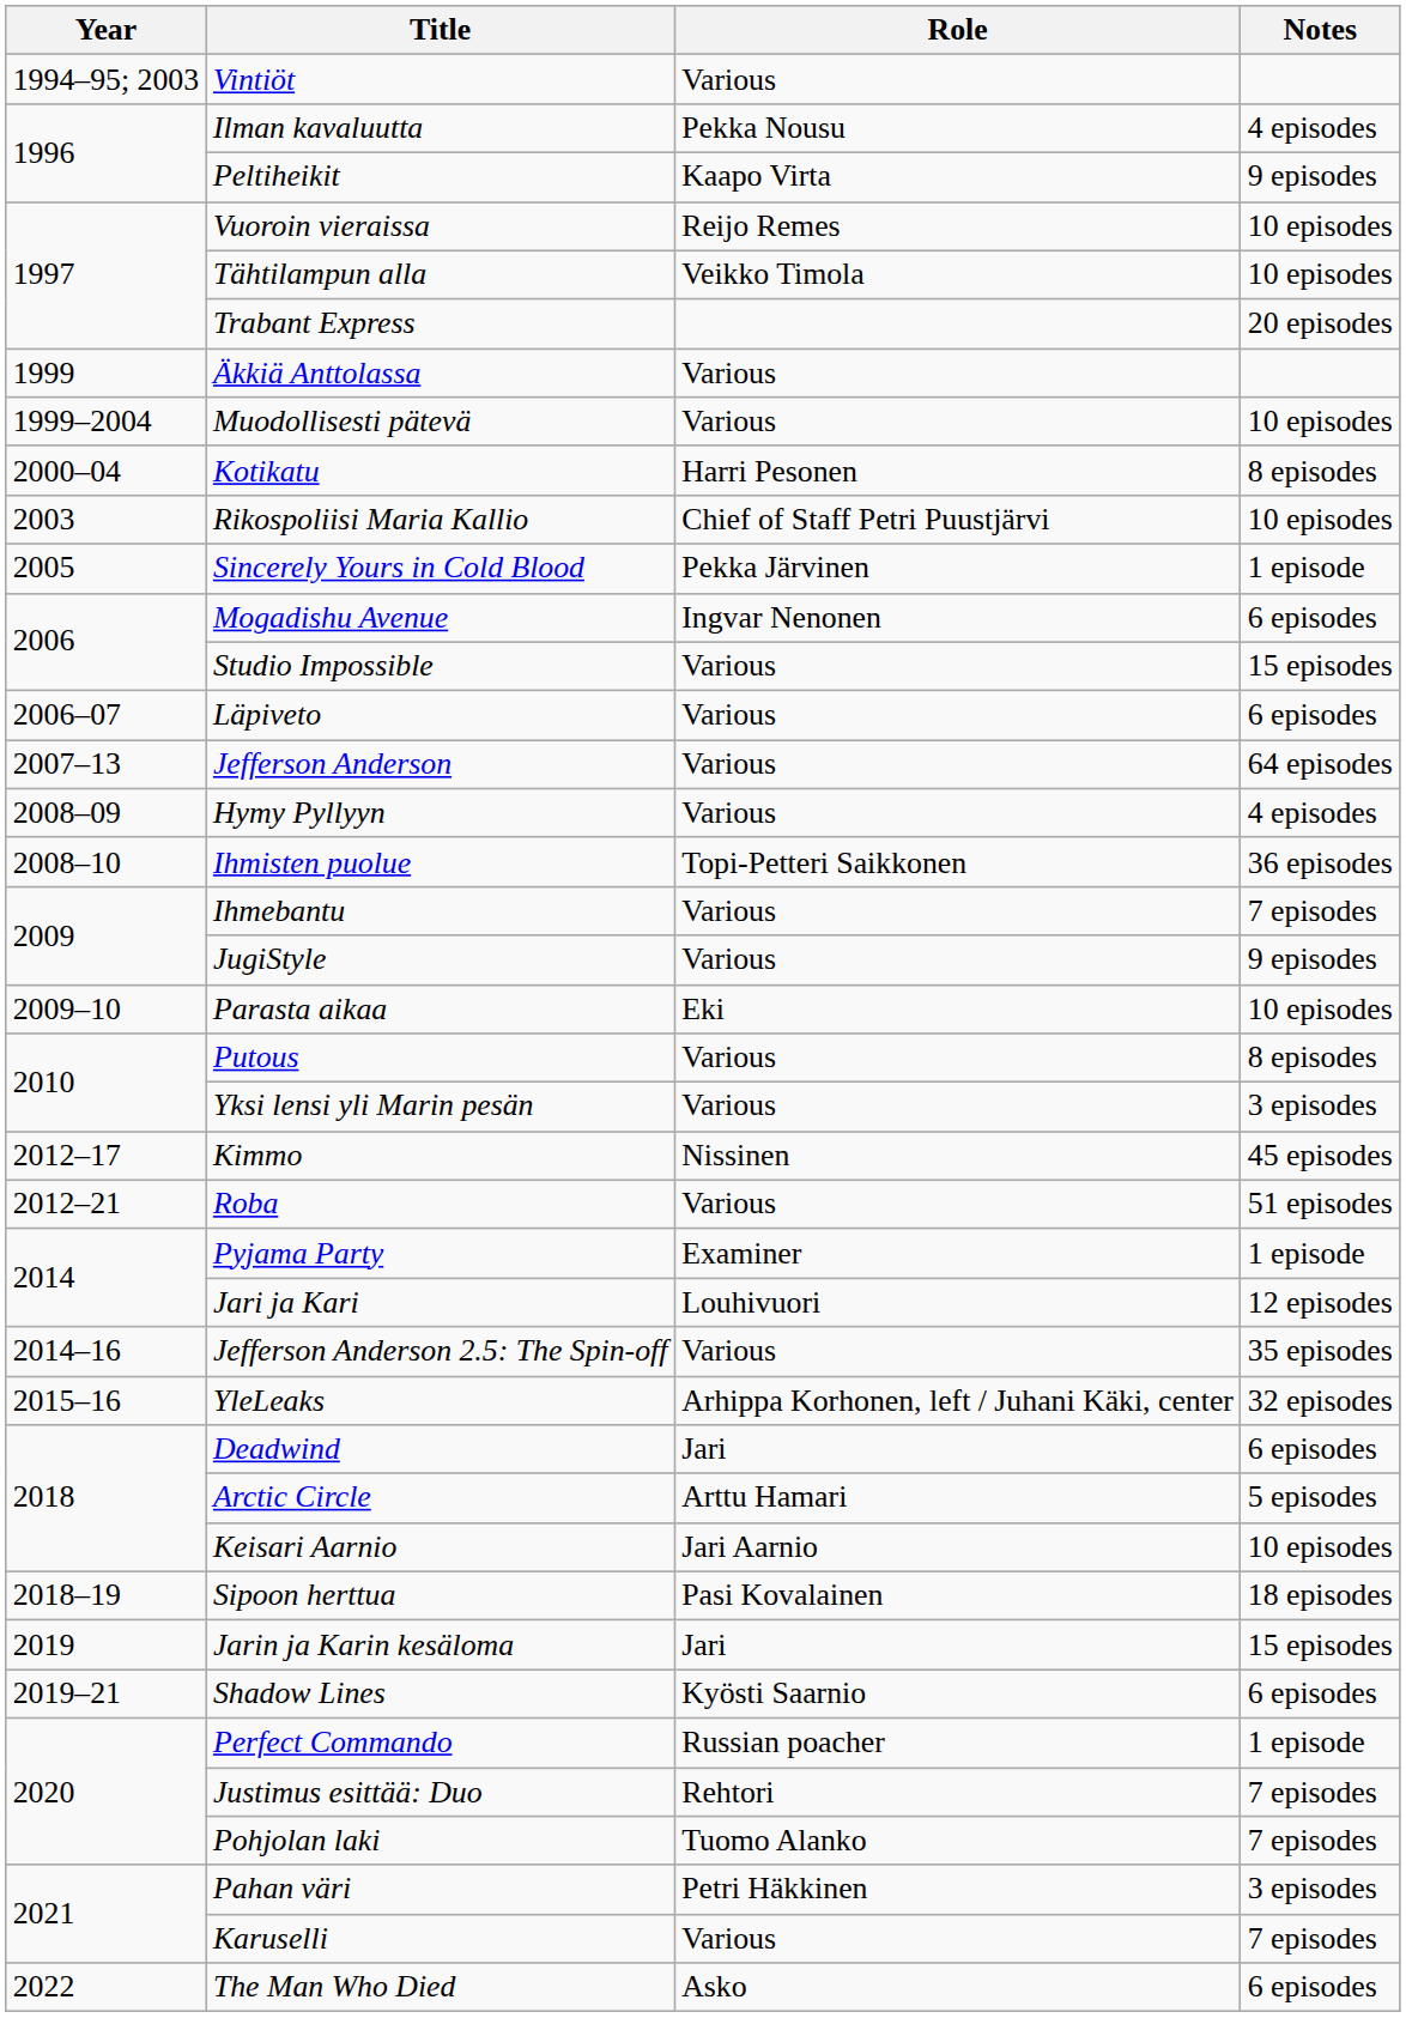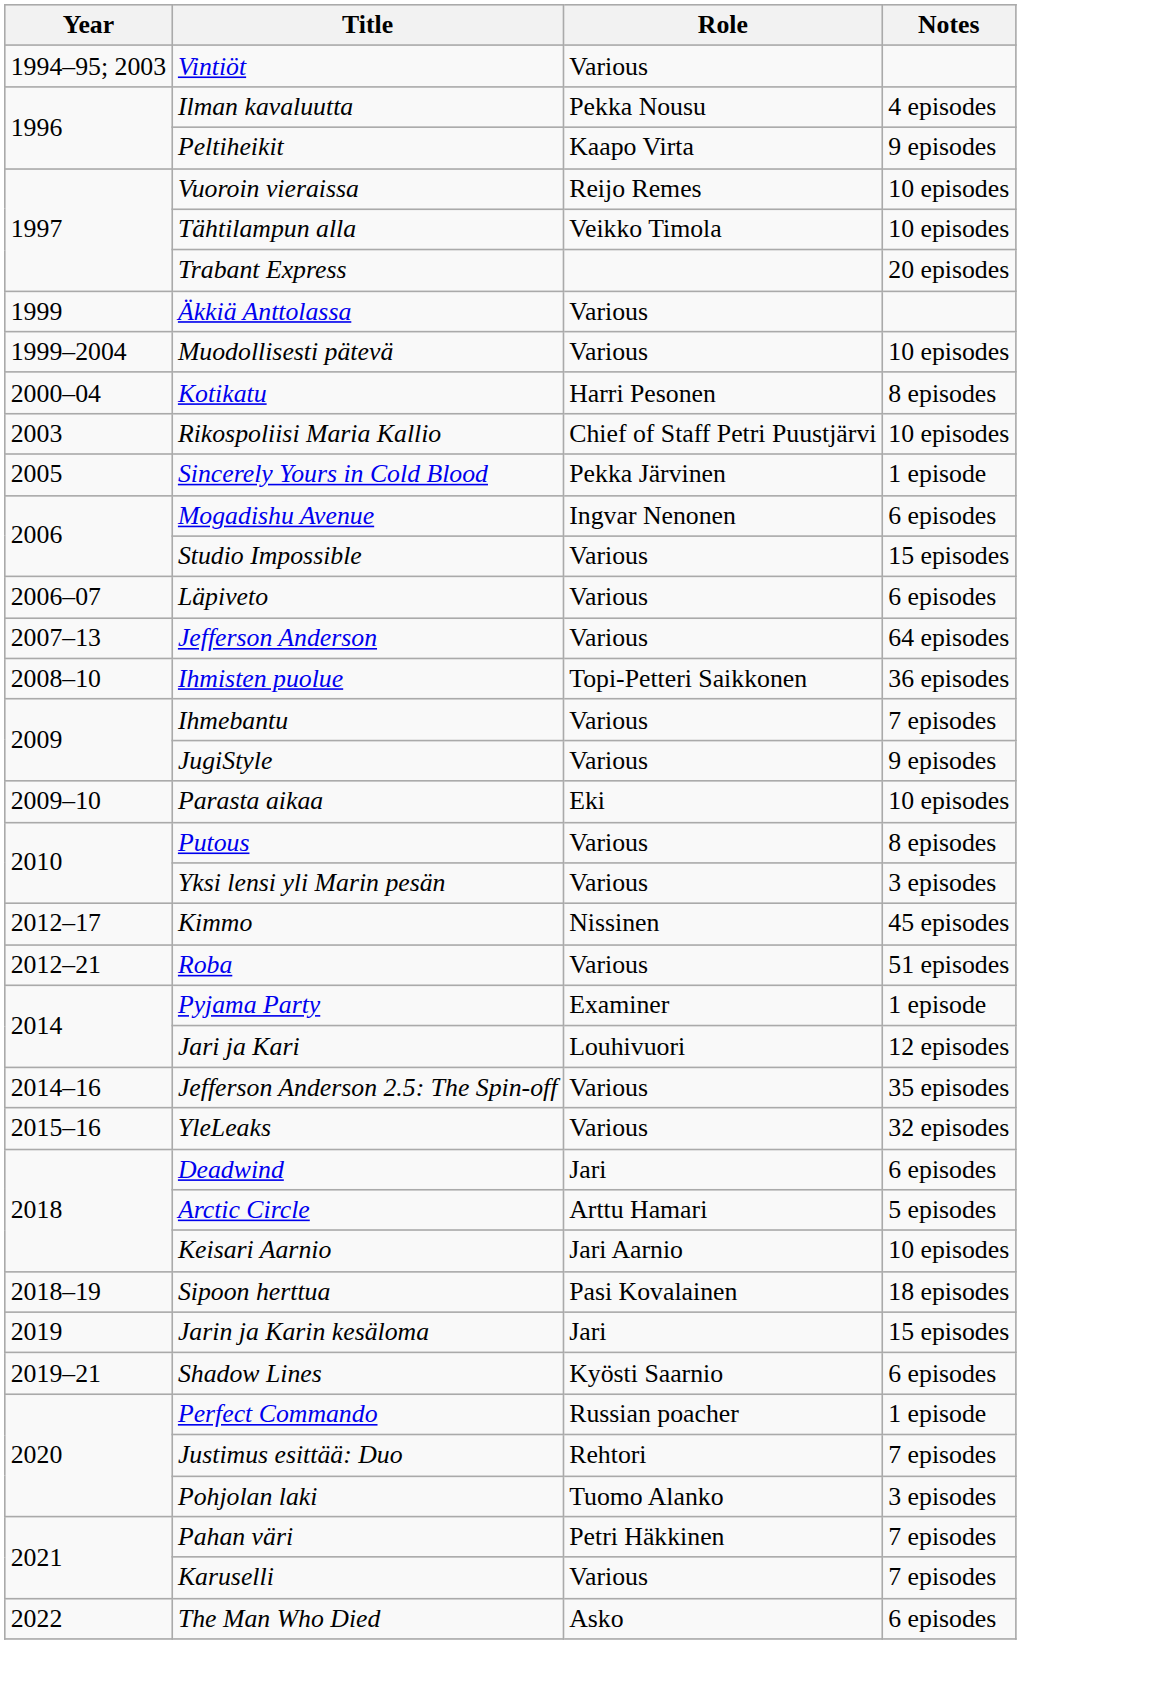 <table class="wikitable sortable">
 <tr>
 <th>Year</th>
 <th>Title</th>
 <th>Role</th>
 <th class="unsortable">Notes</th>
 </tr>
 <tr>
 <td>1994–95; 2003</td>
 <td><em><a href='#'>Vintiöt</a></em></td>
 <td>Various</td>
 <td></td>
 </tr>
 <tr>
 <td rowspan=2>1996</td>
 <td><em>Ilman kavaluutta</em></td>
 <td>Pekka Nousu</td>
 <td>4 episodes</td>
 </tr>
 <tr>
 <td><em>Peltiheikit</em></td>
 <td>Kaapo Virta</td>
 <td>9 episodes</td>
 </tr>
 <tr>
 <td rowspan=3>1997</td>
 <td><em>Vuoroin vieraissa</em></td>
 <td>Reijo Remes</td>
 <td>10 episodes</td>
 </tr>
 <tr>
 <td><em>Tähtilampun alla</em></td>
 <td>Veikko Timola</td>
 <td>10 episodes</td>
 </tr>
 <tr>
 <td><em>Trabant Express</em></td>
 <td></td>
 <td>20 episodes</td>
 </tr>
 <tr>
 <td>1999</td>
 <td><em><a href='#'>Äkkiä Anttolassa</a></em></td>
 <td>Various</td>
 <td></td>
 </tr>
 <tr>
 <td>1999–2004</td>
 <td><em>Muodollisesti pätevä</em></td>
 <td>Various</td>
 <td>10 episodes</td>
 </tr>
 <tr>
 <td>2000–04</td>
 <td><em><a href='#'>Kotikatu</a></em></td>
 <td>Harri Pesonen</td>
 <td>8 episodes</td>
 </tr>
 <tr>
 <td>2003</td>
 <td><em>Rikospoliisi Maria Kallio</em></td>
 <td>Chief of Staff Petri Puustjärvi</td>
 <td>10 episodes</td>
 </tr>
 <tr>
 <td>2005</td>
 <td><em><a href='#'>Sincerely Yours in Cold Blood</a></em></td>
 <td>Pekka Järvinen</td>
 <td>1 episode</td>
 </tr>
 <tr>
 <td rowspan=2>2006</td>
 <td><em><a href='#'>Mogadishu Avenue</a></em></td>
 <td>Ingvar Nenonen</td>
 <td>6 episodes</td>
 </tr>
 <tr>
 <td><em>Studio Impossible</em></td>
 <td>Various</td>
 <td>15 episodes</td>
 </tr>
 <tr>
 <td>2006–07</td>
 <td><em>Läpiveto</em></td>
 <td>Various</td>
 <td>6 episodes</td>
 </tr>
 <tr>
 <td>2007–13</td>
 <td><em><a href='#'>Jefferson Anderson</a></em></td>
 <td>Various</td>
 <td>64 episodes</td>
 </tr>
 <tr>
-<td>2008–09</td>
-<td><em>Hymy Pyllyyn</em></td>
-<td>Various</td>
-<td>4 episodes</td>
-</tr>
-<tr>
 <td>2008–10</td>
 <td><em><a href='#'>Ihmisten puolue</a></em></td>
 <td>Topi-Petteri Saikkonen</td>
 <td>36 episodes</td>
 </tr>
 <tr>
 <td rowspan=2>2009</td>
 <td><em>Ihmebantu</em></td>
 <td>Various</td>
 <td>7 episodes</td>
 </tr>
 <tr>
 <td><em>JugiStyle</em></td>
 <td>Various</td>
 <td>9 episodes</td>
 </tr>
 <tr>
 <td>2009–10</td>
 <td><em>Parasta aikaa</em></td>
 <td>Eki</td>
 <td>10 episodes</td>
 </tr>
 <tr>
 <td rowspan=2>2010</td>
 <td><em><a href='#'>Putous</a></em></td>
 <td>Various</td>
 <td>8 episodes</td>
 </tr>
 <tr>
 <td><em>Yksi lensi yli Marin pesän</em></td>
 <td>Various</td>
 <td>3 episodes</td>
 </tr>
 <tr>
 <td>2012–17</td>
 <td><em>Kimmo</em></td>
 <td>Nissinen</td>
 <td>45 episodes</td>
 </tr>
 <tr>
 <td>2012–21</td>
 <td><em><a href='#'>Roba</a></em></td>
 <td>Various</td>
 <td>51 episodes</td>
 </tr>
 <tr>
 <td rowspan=2>2014</td>
 <td><em><a href='#'>Pyjama Party</a></em></td>
 <td>Examiner</td>
 <td>1 episode</td>
 </tr>
 <tr>
 <td><em>Jari ja Kari</em></td>
 <td>Louhivuori</td>
 <td>12 episodes</td>
 </tr>
 <tr>
 <td>2014–16</td>
 <td><em>Jefferson Anderson 2.5: The Spin-off</em></td>
 <td>Various</td>
 <td>35 episodes</td>
 </tr>
 <tr>
 <td>2015–16</td>
 <td><em>YleLeaks</em></td>
-<td>Arhippa Korhonen, left / Juhani Käki, center</td>
+<td>Various</td>
 <td>32 episodes</td>
 </tr>
 <tr>
 <td rowspan=3>2018</td>
 <td><em><a href='#'>Deadwind</a></em></td>
 <td>Jari</td>
 <td>6 episodes</td>
 </tr>
 <tr>
 <td><em><a href='#'>Arctic Circle</a></em></td>
 <td>Arttu Hamari</td>
 <td>5 episodes</td>
 </tr>
 <tr>
 <td><em>Keisari Aarnio</em></td>
 <td>Jari Aarnio</td>
 <td>10 episodes</td>
 </tr>
 <tr>
 <td>2018–19</td>
 <td><em>Sipoon herttua</em></td>
 <td>Pasi Kovalainen</td>
 <td>18 episodes</td>
 </tr>
 <tr>
 <td>2019</td>
 <td><em>Jarin ja Karin kesäloma</em></td>
 <td>Jari</td>
 <td>15 episodes</td>
 </tr>
 <tr>
 <td>2019–21</td>
 <td><em>Shadow Lines</em></td>
 <td>Kyösti Saarnio</td>
 <td>6 episodes</td>
 </tr>
 <tr>
 <td rowspan=3>2020</td>
 <td><em><a href='#'>Perfect Commando</a></em></td>
 <td>Russian poacher</td>
 <td>1 episode</td>
 </tr>
 <tr>
 <td><em>Justimus esittää: Duo</em></td>
 <td>Rehtori</td>
 <td>7 episodes</td>
 </tr>
 <tr>
 <td><em>Pohjolan laki</em></td>
 <td>Tuomo Alanko</td>
-<td>7 episodes</td>
+<td>3 episodes</td>
 </tr>
 <tr>
 <td rowspan=2>2021</td>
 <td><em>Pahan väri</em></td>
 <td>Petri Häkkinen</td>
-<td>3 episodes</td>
+<td>7 episodes</td>
 </tr>
 <tr>
 <td><em>Karuselli</em></td>
 <td>Various</td>
 <td>7 episodes</td>
 </tr>
 <tr>
 <td>2022</td>
 <td><em>The Man Who Died</em></td>
 <td>Asko</td>
 <td>6 episodes</td>
 </tr>
 </table>
